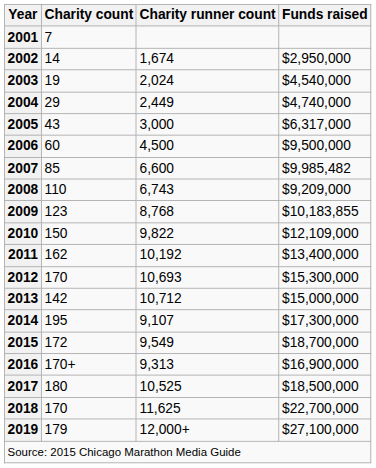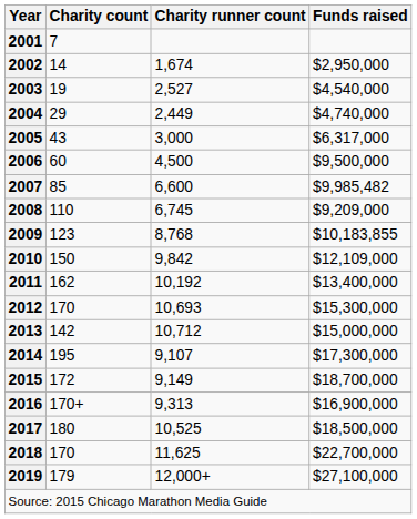 <table class="wikitable sortable plainrowheaders">
 <tr>
 <th scope="col">Year</th>
 <th scope="col">Charity count</th>
 <th scope="col">Charity runner count</th>
 <th scope="col">Funds raised</th>
 </tr>
 <tr>
 <th scope="row">2001</th>
 <td>7</td>
 <td></td>
 <td></td>
 </tr>
 <tr>
 <th scope="row">2002</th>
 <td>14</td>
 <td>1,674</td>
 <td>$2,950,000</td>
 </tr>
 <tr>
 <th scope="row">2003</th>
 <td>19</td>
-<td>2,024</td>
+<td>2,527</td>
 <td>$4,540,000</td>
 </tr>
 <tr>
 <th scope="row">2004</th>
 <td>29</td>
 <td>2,449</td>
 <td>$4,740,000</td>
 </tr>
 <tr>
 <th scope="row">2005</th>
 <td>43</td>
 <td>3,000</td>
 <td>$6,317,000</td>
 </tr>
 <tr>
 <th scope="row">2006</th>
 <td>60</td>
 <td>4,500</td>
 <td>$9,500,000</td>
 </tr>
 <tr>
 <th scope="row">2007</th>
 <td>85</td>
 <td>6,600</td>
 <td>$9,985,482</td>
 </tr>
 <tr>
 <th scope="row">2008</th>
 <td>110</td>
-<td>6,743</td>
+<td>6,745</td>
 <td>$9,209,000</td>
 </tr>
 <tr>
 <th scope="row">2009</th>
 <td>123</td>
 <td>8,768</td>
 <td>$10,183,855</td>
 </tr>
 <tr>
 <th scope="row">2010</th>
 <td>150</td>
-<td>9,822</td>
+<td>9,842</td>
 <td>$12,109,000</td>
 </tr>
 <tr>
 <th scope="row">2011</th>
 <td>162</td>
 <td>10,192</td>
 <td>$13,400,000</td>
 </tr>
 <tr>
 <th scope="row">2012</th>
 <td>170</td>
 <td>10,693</td>
 <td>$15,300,000</td>
 </tr>
 <tr>
 <th scope="row">2013</th>
 <td>142</td>
 <td>10,712</td>
 <td>$15,000,000</td>
 </tr>
 <tr>
 <th scope="row">2014</th>
 <td>195</td>
 <td>9,107</td>
 <td>$17,300,000</td>
 </tr>
 <tr>
 <th scope="row">2015</th>
 <td>172</td>
-<td>9,549</td>
+<td>9,149</td>
 <td>$18,700,000</td>
 </tr>
 <tr>
 <th scope="row">2016</th>
 <td>170+</td>
 <td>9,313</td>
 <td>$16,900,000</td>
 </tr>
 <tr>
 <th scope="row">2017</th>
 <td>180</td>
 <td>10,525</td>
 <td>$18,500,000</td>
 </tr>
 <tr>
 <th scope="row">2018</th>
 <td>170</td>
 <td>11,625</td>
 <td>$22,700,000</td>
 </tr>
 <tr>
 <th scope="row">2019</th>
 <td>179</td>
 <td>12,000+</td>
 <td>$27,100,000</td>
 </tr>
 <tr>
 <td colspan="4"><small>Source: 2015 Chicago Marathon Media Guide</small></td>
 </tr>
 </table>
